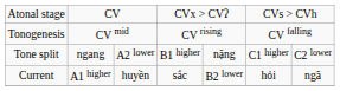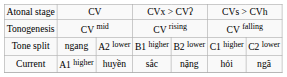 <table class="wikitable" style="text-align: center;">
 <tr>
 <td>Atonal stage</td>
 <td colspan="2">CV</td>
 <td colspan="2">CVx > CVʔ</td>
 <td colspan="2">CVs > CVh</td>
 </tr>
 <tr>
 <td>Tonogenesis</td>
 <td colspan="2">CV <sup>mid</sup></td>
 <td colspan="2">CV <sup>rising</sup></td>
 <td colspan="2">CV <sup>falling</sup></td>
 </tr>
 <tr>
 <td>Tone split</td>
 <td>ngang </td>
 <td>A2 <sup>lower</sup></td>
 <td>B1 <sup>higher</sup></td>
-<td>nặng </td>
+<td>B2 <sup>lower</sup></td>
 <td>C1 <sup>higher</sup></td>
 <td>C2 <sup>lower</sup></td>
 </tr>
 <tr>
 <td>Current</td>
 <td>A1 <sup>higher</sup></td>
 <td>huyền </td>
 <td>sắc </td>
-<td>B2 <sup>lower</sup></td>
+<td>nặng </td>
 <td>hỏi </td>
 <td>ngã </td>
 </tr>
 <tr>
 </tr>
 </table>
